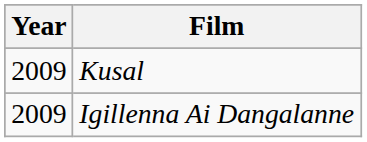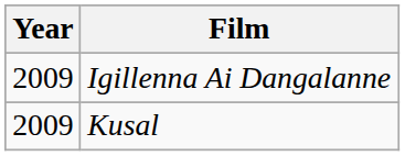 <table class="wikitable">
 <tr>
 <th>Year</th>
 <th>Film</th>
 </tr>
 <tr>
 <td>2009</td>
-<td><em>Kusal</em></td>
+<td><em>Igillenna Ai Dangalanne</em></td>
 </tr>
 <tr>
 <td>2009</td>
-<td><em>Igillenna Ai Dangalanne</em></td>
+<td><em>Kusal</em></td>
 </tr>
 </table>
